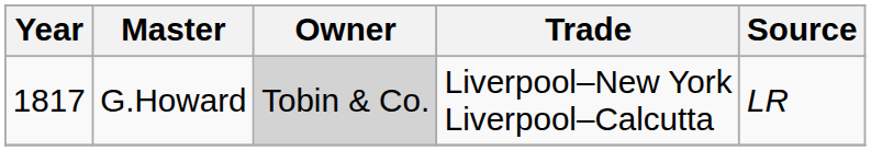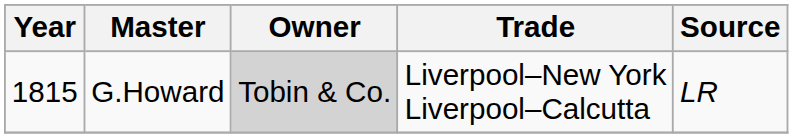 <table class=" wikitable">
 <tr>
 <th>Year</th>
 <th>Master</th>
 <th>Owner</th>
 <th>Trade</th>
 <th>Source</th>
 </tr>
 <tr>
-<td>1817</td>
+<td>1815</td>
 <td>G.Howard</td>
 <td style="background: lightgrey;">Tobin & Co.</td>
 <td>Liverpool–New York<br>Liverpool–Calcutta</td>
 <td><em>LR</em></td>
 </tr>
 <tr>
 </tr>
 </table>
